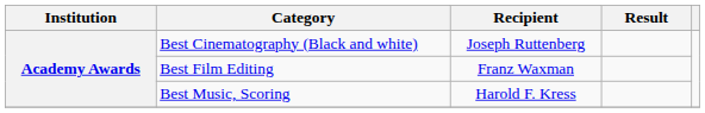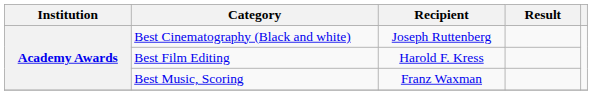 <table class="wikitable unsortable plainrowheaders" style="width:55%;">
 <tr>
 <th style="width:20%;">Institution</th>
 <th style="width:39%;">Category</th>
 <th style="width:20%;">Recipient</th>
 <th style="width:12%;">Result</th>
 <th style="width:1%;"></th>
 </tr>
 <tr>
 <th scope="row" rowspan="3" style="text-align:center;"><a href='#'>Academy Awards</a></th>
 <td><a href='#'>Best Cinematography (Black and white)</a></td>
 <td style="text-align:center;"><a href='#'>Joseph Ruttenberg</a></td>
 <td></td>
 <td rowspan="3" style="text-align:center;"></td>
 </tr>
 <tr>
 <td><a href='#'>Best Film Editing</a></td>
-<td style="text-align:center;"><a href='#'>Franz Waxman</a></td>
+<td style="text-align:center;"><a href='#'>Harold F. Kress</a></td>
 <td></td>
 </tr>
 <tr>
 <td><a href='#'>Best Music, Scoring</a></td>
-<td style="text-align:center;"><a href='#'>Harold F. Kress</a></td>
+<td style="text-align:center;"><a href='#'>Franz Waxman</a></td>
 <td></td>
 </tr>
 <tr>
 </tr>
 </table>
